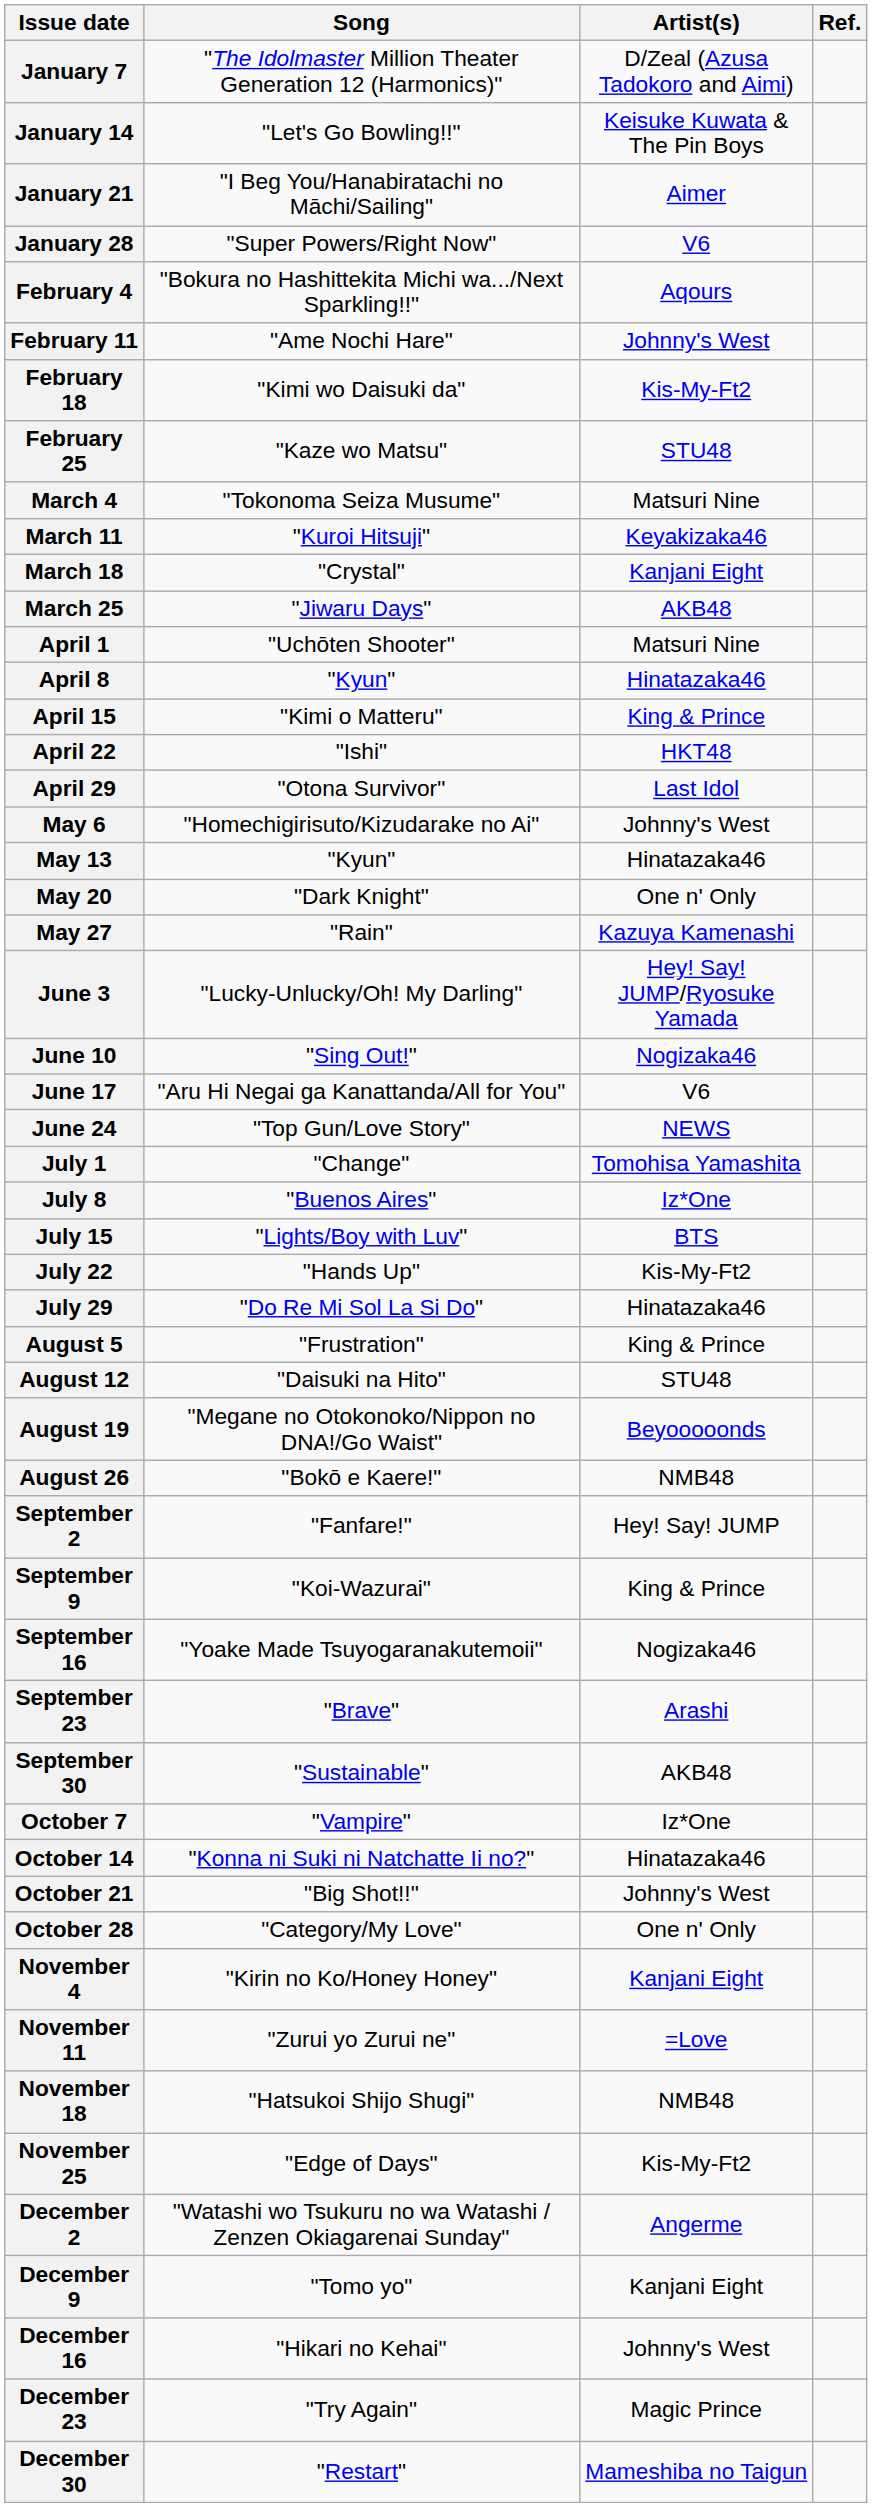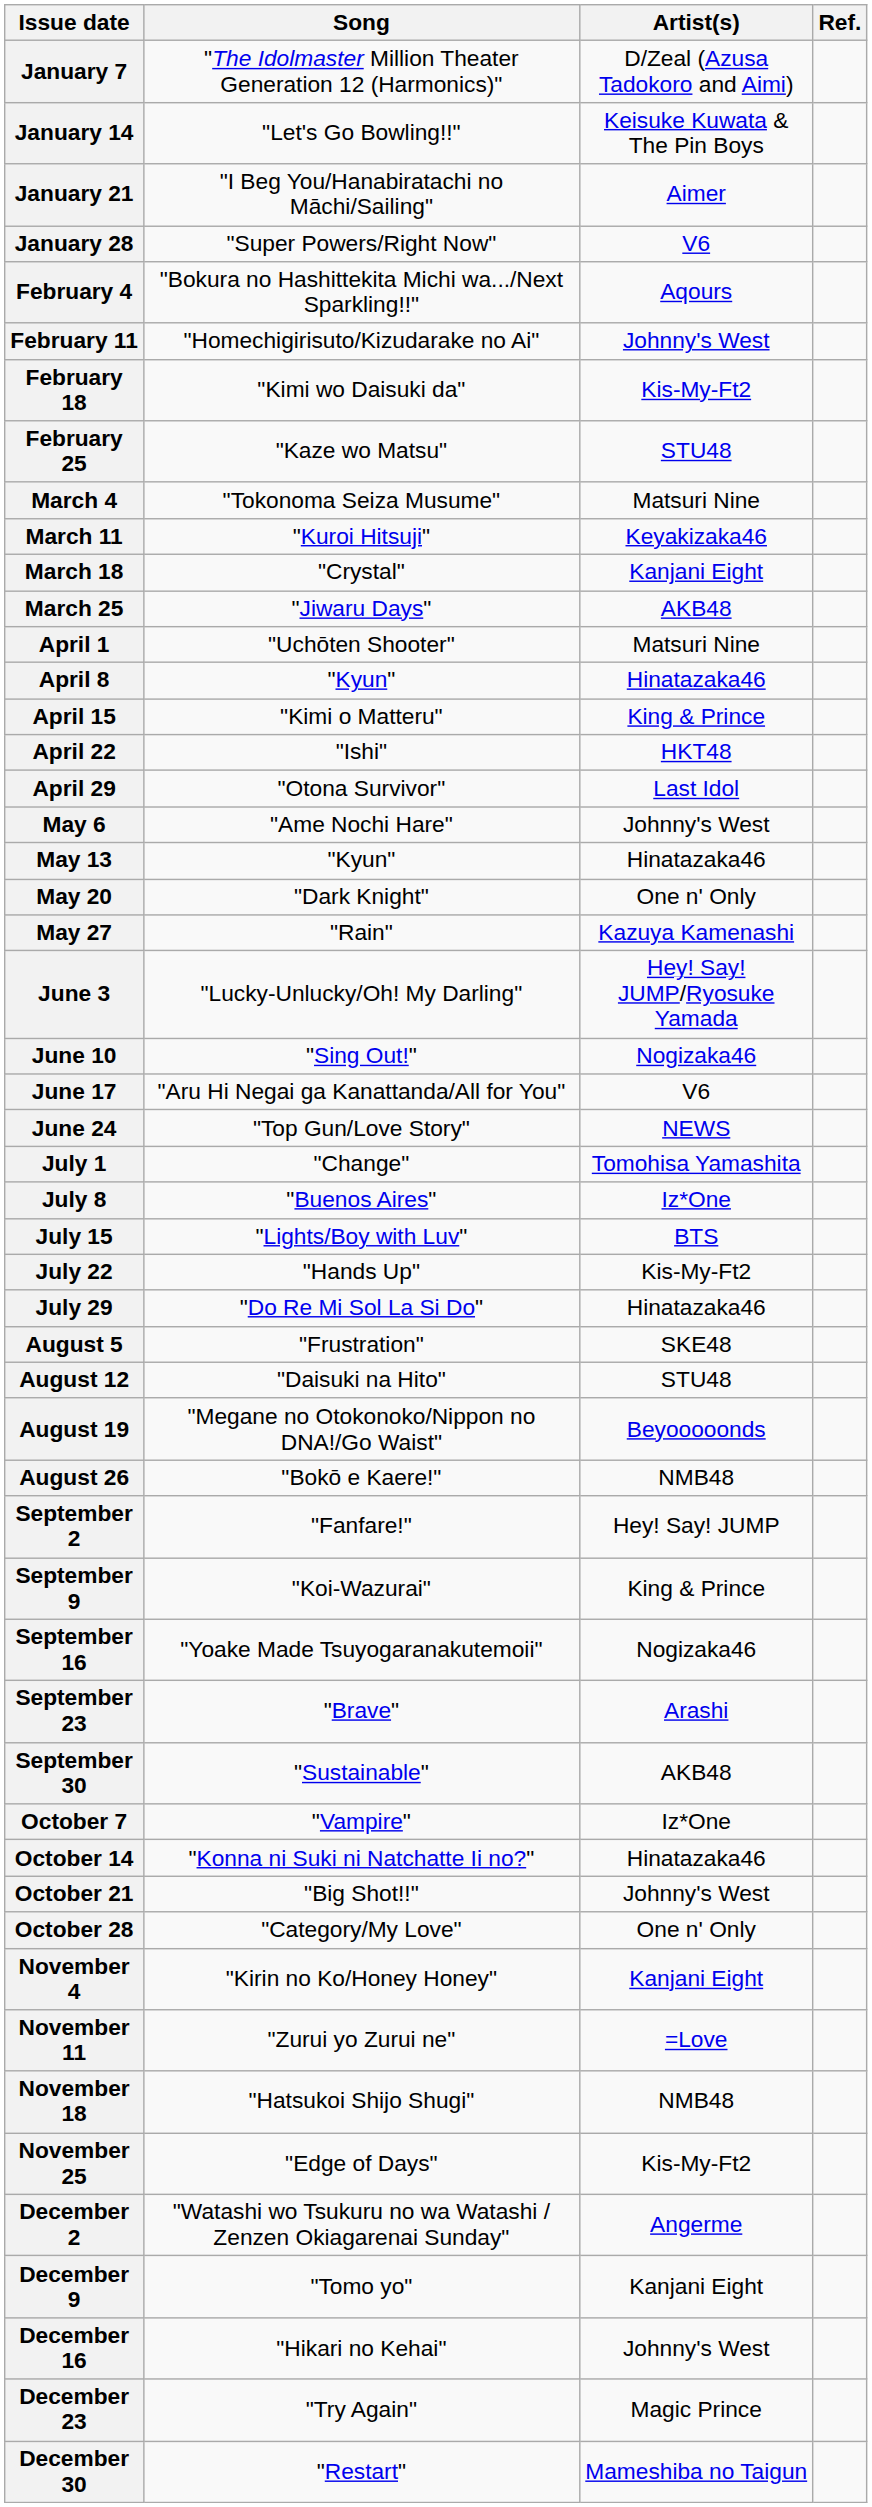 <table class="wikitable plainrowheaders" style="text-align: center">
 <tr>
 <th>Issue date</th>
 <th>Song</th>
 <th>Artist(s)</th>
 <th>Ref.</th>
 </tr>
 <tr>
 <th scope="row">January 7</th>
 <td>"<em><a href='#'>The Idolmaster</a></em> Million Theater Generation 12 (Harmonics)"</td>
 <td>D/Zeal (<a href='#'>Azusa Tadokoro</a> and <a href='#'>Aimi</a>)</td>
 <td></td>
 </tr>
 <tr>
 <th scope="row">January 14</th>
 <td>"Let's Go Bowling!!"</td>
 <td><a href='#'>Keisuke Kuwata</a> & The Pin Boys</td>
 <td></td>
 </tr>
 <tr>
 <th scope="row">January 21</th>
 <td>"I Beg You/Hanabiratachi no Māchi/Sailing"</td>
 <td><a href='#'>Aimer</a></td>
 <td></td>
 </tr>
 <tr>
 <th scope="row">January 28</th>
 <td>"Super Powers/Right Now"</td>
 <td><a href='#'>V6</a></td>
 <td></td>
 </tr>
 <tr>
 <th scope="row">February 4</th>
 <td>"Bokura no Hashittekita Michi wa.../Next Sparkling!!"</td>
 <td><a href='#'>Aqours</a></td>
 <td></td>
 </tr>
 <tr>
 <th scope="row">February 11</th>
-<td>"Ame Nochi Hare"</td>
+<td>"Homechigirisuto/Kizudarake no Ai"</td>
 <td><a href='#'>Johnny's West</a></td>
 <td></td>
 </tr>
 <tr>
 <th scope="row">February 18</th>
 <td>"Kimi wo Daisuki da"</td>
 <td><a href='#'>Kis-My-Ft2</a></td>
 <td></td>
 </tr>
 <tr>
 <th scope="row">February 25</th>
 <td>"Kaze wo Matsu"</td>
 <td><a href='#'>STU48</a></td>
 <td></td>
 </tr>
 <tr>
 <th scope="row">March 4</th>
 <td>"Tokonoma Seiza Musume"</td>
 <td>Matsuri Nine</td>
 <td></td>
 </tr>
 <tr>
 <th scope="row">March 11</th>
 <td>"<a href='#'>Kuroi Hitsuji</a>"</td>
 <td><a href='#'>Keyakizaka46</a></td>
 <td></td>
 </tr>
 <tr>
 <th scope="row">March 18</th>
 <td>"Crystal"</td>
 <td><a href='#'>Kanjani Eight</a></td>
 <td></td>
 </tr>
 <tr>
 <th scope="row">March 25</th>
 <td>"<a href='#'>Jiwaru Days</a>"</td>
 <td><a href='#'>AKB48</a></td>
 <td></td>
 </tr>
 <tr>
 <th scope="row">April 1</th>
 <td>"Uchōten Shooter"</td>
 <td>Matsuri Nine</td>
 <td></td>
 </tr>
 <tr>
 <th scope="row">April 8</th>
 <td>"<a href='#'>Kyun</a>"</td>
 <td><a href='#'>Hinatazaka46</a></td>
 <td></td>
 </tr>
 <tr>
 <th scope="row">April 15</th>
 <td>"Kimi o Matteru"</td>
 <td><a href='#'>King & Prince</a></td>
 <td></td>
 </tr>
 <tr>
 <th scope="row">April 22</th>
 <td>"Ishi"</td>
 <td><a href='#'>HKT48</a></td>
 <td></td>
 </tr>
 <tr>
 <th scope="row">April 29</th>
 <td>"Otona Survivor"</td>
 <td><a href='#'>Last Idol</a></td>
 <td></td>
 </tr>
 <tr>
 <th scope="row">May 6</th>
-<td>"Homechigirisuto/Kizudarake no Ai"</td>
+<td>"Ame Nochi Hare"</td>
 <td>Johnny's West</td>
 <td></td>
 </tr>
 <tr>
 <th scope="row">May 13</th>
 <td>"Kyun"</td>
 <td>Hinatazaka46</td>
 <td></td>
 </tr>
 <tr>
 <th scope="row">May 20</th>
 <td>"Dark Knight"</td>
 <td>One n' Only</td>
 <td></td>
 </tr>
 <tr>
 <th scope="row">May 27</th>
 <td>"Rain"</td>
 <td><a href='#'>Kazuya Kamenashi</a></td>
 <td></td>
 </tr>
 <tr>
 <th scope="row">June 3</th>
 <td>"Lucky-Unlucky/Oh! My Darling"</td>
 <td><a href='#'>Hey! Say! JUMP</a>/<a href='#'>Ryosuke Yamada</a></td>
 <td></td>
 </tr>
 <tr>
 <th scope="row">June 10</th>
 <td>"<a href='#'>Sing Out!</a>"</td>
 <td><a href='#'>Nogizaka46</a></td>
 <td></td>
 </tr>
 <tr>
 <th scope="row">June 17</th>
 <td>"Aru Hi Negai ga Kanattanda/All for You"</td>
 <td>V6</td>
 <td></td>
 </tr>
 <tr>
 <th scope="row">June 24</th>
 <td>"Top Gun/Love Story"</td>
 <td><a href='#'>NEWS</a></td>
 <td></td>
 </tr>
 <tr>
 <th scope="row">July 1</th>
 <td>"Change"</td>
 <td><a href='#'>Tomohisa Yamashita</a></td>
 <td></td>
 </tr>
 <tr>
 <th scope="row">July 8</th>
 <td>"<a href='#'>Buenos Aires</a>"</td>
 <td><a href='#'>Iz*One</a></td>
 <td></td>
 </tr>
 <tr>
 <th scope="row">July 15</th>
 <td>"<a href='#'>Lights/Boy with Luv</a>"</td>
 <td><a href='#'>BTS</a></td>
 <td></td>
 </tr>
 <tr>
 <th scope="row">July 22</th>
 <td>"Hands Up"</td>
 <td>Kis-My-Ft2</td>
 <td></td>
 </tr>
 <tr>
 <th scope="row">July 29</th>
 <td>"<a href='#'>Do Re Mi Sol La Si Do</a>"</td>
 <td>Hinatazaka46</td>
 <td></td>
 </tr>
 <tr>
 <th scope="row">August 5</th>
 <td>"Frustration"</td>
-<td>King & Prince</td>
+<td>SKE48</td>
 <td></td>
 </tr>
 <tr>
 <th scope="row">August 12</th>
 <td>"Daisuki na Hito"</td>
 <td>STU48</td>
 <td></td>
 </tr>
 <tr>
 <th scope="row">August 19</th>
 <td>"Megane no Otokonoko/Nippon no DNA!/Go Waist"</td>
 <td><a href='#'>Beyooooonds</a></td>
 <td></td>
 </tr>
 <tr>
 <th scope="row">August 26</th>
 <td>"Bokō e Kaere!"</td>
 <td>NMB48</td>
 <td></td>
 </tr>
 <tr>
 <th scope="row">September 2</th>
 <td>"Fanfare!"</td>
 <td>Hey! Say! JUMP</td>
 <td></td>
 </tr>
 <tr>
 <th scope="row">September 9</th>
 <td>"Koi-Wazurai"</td>
 <td>King & Prince</td>
 <td></td>
 </tr>
 <tr>
 <th scope="row">September 16</th>
 <td>"Yoake Made Tsuyogaranakutemoii"</td>
 <td>Nogizaka46</td>
 <td></td>
 </tr>
 <tr>
 <th scope="row">September 23</th>
 <td>"<a href='#'>Brave</a>"</td>
 <td><a href='#'>Arashi</a></td>
 <td></td>
 </tr>
 <tr>
 <th scope="row">September 30</th>
 <td>"<a href='#'>Sustainable</a>"</td>
 <td>AKB48</td>
 <td></td>
 </tr>
 <tr>
 <th scope="row">October 7</th>
 <td>"<a href='#'>Vampire</a>"</td>
 <td>Iz*One</td>
 <td></td>
 </tr>
 <tr>
 <th scope="row">October 14</th>
 <td>"<a href='#'>Konna ni Suki ni Natchatte Ii no?</a>"</td>
 <td>Hinatazaka46</td>
 <td></td>
 </tr>
 <tr>
 <th scope="row">October 21</th>
 <td>"Big Shot!!"</td>
 <td>Johnny's West</td>
 <td></td>
 </tr>
 <tr>
 <th scope="row">October 28</th>
 <td>"Category/My Love"</td>
 <td>One n' Only</td>
 <td></td>
 </tr>
 <tr>
 <th scope="row">November 4</th>
 <td>"Kirin no Ko/Honey Honey"</td>
 <td><a href='#'>Kanjani Eight</a></td>
 <td></td>
 </tr>
 <tr>
 <th scope="row">November 11</th>
 <td>"Zurui yo Zurui ne"</td>
 <td><a href='#'>=Love</a></td>
 <td></td>
 </tr>
 <tr>
 <th scope="row">November 18</th>
 <td>"Hatsukoi Shijo Shugi"</td>
 <td>NMB48</td>
 <td></td>
 </tr>
 <tr>
 <th scope="row">November 25</th>
 <td>"Edge of Days"</td>
 <td>Kis-My-Ft2</td>
 <td></td>
 </tr>
 <tr>
 <th scope="row">December 2</th>
 <td>"Watashi wo Tsukuru no wa Watashi / Zenzen Okiagarenai Sunday"</td>
 <td><a href='#'>Angerme</a></td>
 <td></td>
 </tr>
 <tr>
 <th scope="row">December 9</th>
 <td>"Tomo yo"</td>
 <td>Kanjani Eight</td>
 <td></td>
 </tr>
 <tr>
 <th scope="row">December 16</th>
 <td>"Hikari no Kehai"</td>
 <td>Johnny's West</td>
 <td></td>
 </tr>
 <tr>
 <th scope="row">December 23</th>
 <td>"Try Again"</td>
 <td>Magic Prince</td>
 <td></td>
 </tr>
 <tr>
 <th scope="row">December 30</th>
 <td>"<a href='#'>Restart</a>"</td>
 <td><a href='#'>Mameshiba no Taigun</a></td>
 <td></td>
 </tr>
 </table>
